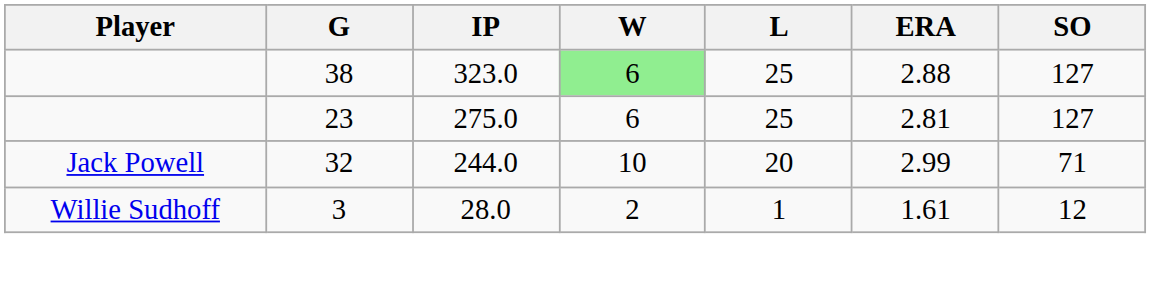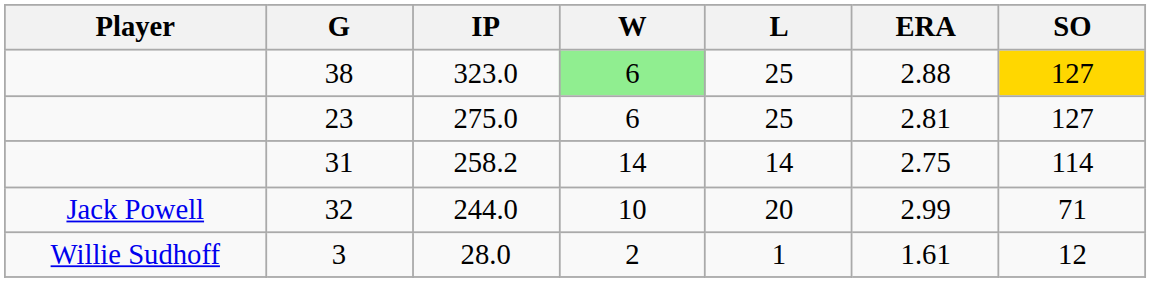 <table class="wikitable sortable">
 <tr>
 <th bgcolor="#DDDDFF" width="16%">Player</th>
 <th bgcolor="#DDDDFF" width="9%">G</th>
 <th bgcolor="#DDDDFF" width="9%">IP</th>
 <th bgcolor="#DDDDFF" width="9%">W</th>
 <th bgcolor="#DDDDFF" width="9%">L</th>
 <th bgcolor="#DDDDFF" width="9%">ERA</th>
 <th bgcolor="#DDDDFF" width="9%">SO</th>
 </tr>
 <tr align="center">
 <td></td>
 <td>38</td>
 <td>323.0</td>
 <td style="background: lightgreen;">6</td>
 <td>25</td>
 <td>2.88</td>
-<td>127</td>
+<td style="background: gold;">127</td>
 </tr>
 <tr align="center">
 <td></td>
 <td>23</td>
 <td>275.0</td>
 <td>6</td>
 <td>25</td>
 <td>2.81</td>
 <td>127</td>
+</tr>
+<tr align="center">
+<td></td>
+<td>31</td>
+<td>258.2</td>
+<td>14</td>
+<td>14</td>
+<td>2.75</td>
+<td>114</td>
 </tr>
 <tr align="center">
 <td><a href='#'>Jack Powell</a></td>
 <td>32</td>
 <td>244.0</td>
 <td>10</td>
 <td>20</td>
 <td>2.99</td>
 <td>71</td>
 </tr>
 <tr align=center>
 <td><a href='#'>Willie Sudhoff</a></td>
 <td>3</td>
 <td>28.0</td>
 <td>2</td>
 <td>1</td>
 <td>1.61</td>
 <td>12</td>
 </tr>
 </table>
